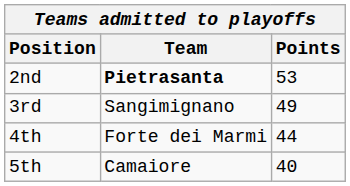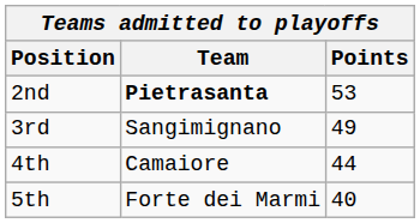 <table class="wikitable">
 <tr>
 <th colspan="3"><em>Teams admitted to playoffs</em></th>
 </tr>
 <tr>
 <th>Position</th>
 <th>Team</th>
 <th>Points</th>
 </tr>
 <tr>
 <td>2nd</td>
 <td><strong>Pietrasanta</strong></td>
 <td>53</td>
 </tr>
 <tr>
 <td>3rd</td>
 <td>Sangimignano</td>
 <td>49</td>
 </tr>
 <tr>
 <td>4th</td>
-<td>Forte dei Marmi</td>
+<td>Camaiore</td>
 <td>44</td>
 </tr>
 <tr>
 <td>5th</td>
-<td>Camaiore</td>
+<td>Forte dei Marmi</td>
 <td>40</td>
 </tr>
 </table>
